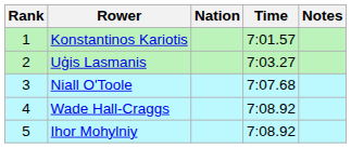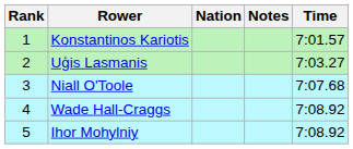 <table class="wikitable sortable" style="text-align:center">
 <tr>
 <th>Rank</th>
 <th>Rower</th>
 <th>Nation</th>
+<th>Notes</th>
 <th>Time</th>
-<th>Notes</th>
 </tr>
 <tr style="background:#bbf3bb;">
 <td>1</td>
 <td align=left><a href='#'>Konstantinos Kariotis</a></td>
 <td align=left></td>
+<td></td>
 <td>7:01.57</td>
-<td></td>
 </tr>
 <tr style="background:#bbf3bb;">
 <td>2</td>
 <td align=left><a href='#'>Uģis Lasmanis</a></td>
 <td align=left></td>
+<td></td>
 <td>7:03.27</td>
-<td></td>
 </tr>
 <tr bgcolor=bbf9ff>
 <td>3</td>
 <td align=left><a href='#'>Niall O'Toole</a></td>
 <td align=left></td>
+<td></td>
 <td>7:07.68</td>
-<td></td>
 </tr>
 <tr bgcolor=bbf9ff>
 <td>4</td>
 <td align=left><a href='#'>Wade Hall-Craggs</a></td>
 <td align=left></td>
+<td></td>
 <td>7:08.92</td>
-<td></td>
 </tr>
 <tr bgcolor=bbf9ff>
 <td>5</td>
 <td align=left><a href='#'>Ihor Mohylniy</a></td>
 <td align=left></td>
+<td></td>
 <td>7:08.92</td>
-<td></td>
 </tr>
 </table>
